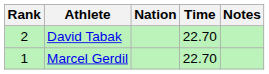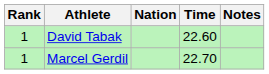 <table class="wikitable sortable" style="text-align:center">
 <tr>
 <th>Rank</th>
 <th>Athlete</th>
 <th>Nation</th>
 <th>Time</th>
 <th>Notes</th>
 </tr>
 <tr bgcolor=bbf3bb>
-<td>2</td>
+<td>1</td>
 <td align=left><a href='#'>David Tabak</a></td>
 <td align=left></td>
-<td>22.70</td>
+<td>22.60</td>
 <td></td>
 </tr>
 <tr bgcolor=bbf3bb>
 <td>1</td>
 <td align=left><a href='#'>Marcel Gerdil</a></td>
 <td align=left></td>
 <td>22.70</td>
 <td></td>
 </tr>
 </table>
